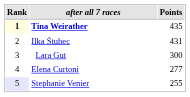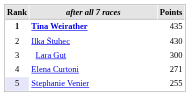 <table cellspacing="1" cellpadding="3" style="border:1px solid #aaa; font-size:86%;">
 <tr style="background:#e4e4e4;">
 <th style="border-bottom:1px solid #aaa; width:10px;">Rank</th>
 <th style="border-bottom:1px solid #aaa; width:200px; white-space:nowrap;"><em>after all 7 races</em> </th>
 <th style="border-bottom:1px solid #aaa; width:20px;">Points</th>
 </tr>
 <tr>
-<td style="background: lightyellow; text-align:center;"><strong>1</strong></td>
+<td style="text-align:center;"><strong>1</strong></td>
 <td> <strong><a href='#'>Tina Weirather</a></strong></td>
 <td align="right">435</td>
 </tr>
 <tr>
 <td style="text-align:center;">2</td>
 <td> <a href='#'>Ilka Štuhec</a></td>
-<td align="right">431</td>
+<td align="right">430</td>
 </tr>
 <tr>
 <td style="text-align:center;">3</td>
 <td>  <a href='#'>Lara Gut</a></td>
 <td align="right">300</td>
 </tr>
 <tr>
 <td style="text-align:center;">4</td>
 <td> <a href='#'>Elena Curtoni</a></td>
-<td align="right">277</td>
+<td align="right">271</td>
 </tr>
 <tr>
 <td style="background: lavender; text-align:center;">5</td>
 <td> <a href='#'>Stephanie Venier</a></td>
 <td align="right">255</td>
 </tr>
 </table>
